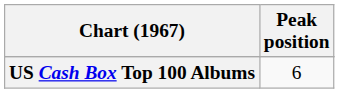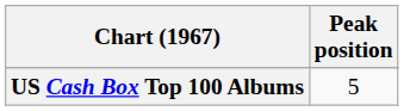 <table class="wikitable sortable plainrowheaders" style="text-align:center">
 <tr>
 <th scope="col">Chart (1967)</th>
 <th scope="col">Peak<br>position</th>
 </tr>
 <tr>
 </tr>
 <tr>
 <th scope="row">US <em><a href='#'>Cash Box</a></em> Top 100 Albums</th>
-<td>6</td>
+<td>5</td>
 </tr>
 </table>
